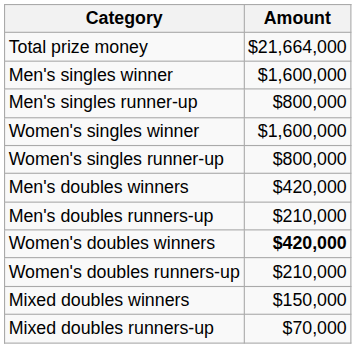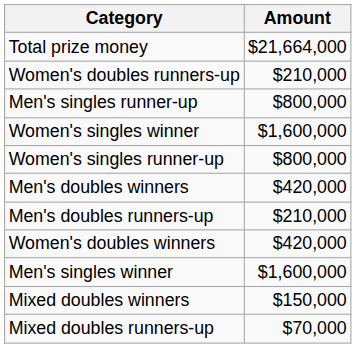 <table class="wikitable" style="text-align:right;">
 <tr>
 <th>Category</th>
 <th>Amount</th>
 </tr>
 <tr>
 <td style="text-align:left;">Total prize money</td>
 <td>$21,664,000</td>
 </tr>
 <tr>
-<td style="text-align:left;">Men's singles winner</td>
-<td>$1,600,000</td>
+<td style="text-align:left;">Women's doubles runners-up</td>
+<td>$210,000</td>
 </tr>
 <tr>
 <td style="text-align:left;">Men's singles runner-up</td>
 <td>$800,000</td>
 </tr>
 <tr>
 <td style="text-align:left;">Women's singles winner</td>
 <td>$1,600,000</td>
 </tr>
 <tr>
 <td style="text-align:left;">Women's singles runner-up</td>
 <td>$800,000</td>
 </tr>
 <tr>
 <td style="text-align:left;">Men's doubles winners</td>
 <td>$420,000</td>
 </tr>
 <tr>
 <td style="text-align:left;">Men's doubles runners-up</td>
 <td>$210,000</td>
 </tr>
 <tr>
 <td style="text-align:left;">Women's doubles winners</td>
-<td><strong>$420,000</strong></td>
+<td>$420,000</td>
 </tr>
 <tr>
-<td style="text-align:left;">Women's doubles runners-up</td>
-<td>$210,000</td>
+<td style="text-align:left;">Men's singles winner</td>
+<td>$1,600,000</td>
 </tr>
 <tr>
 <td style="text-align:left;">Mixed doubles winners</td>
 <td>$150,000</td>
 </tr>
 <tr>
 <td style="text-align:left;">Mixed doubles runners-up</td>
 <td>$70,000</td>
 </tr>
 </table>
